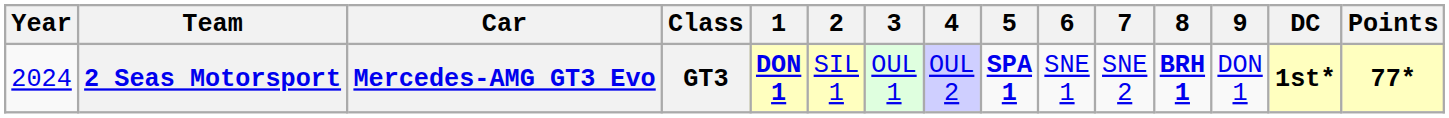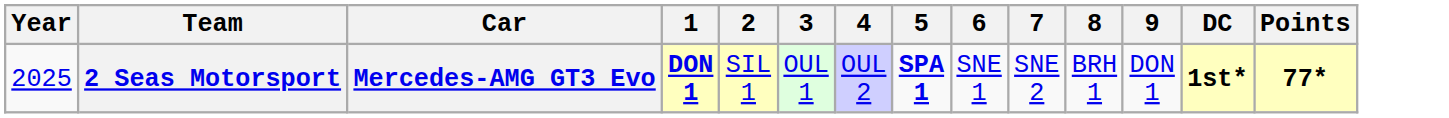 <table class="wikitable" style="text-align:center; font-size:85%">
 <tr>
 <th>Year</th>
 <th>Team</th>
 <th>Car</th>
-<th>Class</th>
 <th>1</th>
 <th>2</th>
 <th>3</th>
 <th>4</th>
 <th>5</th>
 <th>6</th>
 <th>7</th>
 <th>8</th>
 <th>9</th>
 <th>DC</th>
 <th>Points</th>
 </tr>
 <tr>
-<td><a href='#'>2024</a></td>
+<td><a href='#'>2025</a></td>
 <th nowrap><a href='#'>2 Seas Motorsport</a></th>
 <th nowrap><a href='#'>Mercedes-AMG GT3 Evo</a></th>
-<th>GT3</th>
 <td style="background:#FFFFBF;"><strong><a href='#'>DON<br>1</a></strong><br></td>
 <td style="background:#FFFFBF;"><a href='#'>SIL<br>1</a><br></td>
 <td style="background:#DFFFDF;"><a href='#'>OUL<br>1</a><br></td>
 <td style="background:#CFCFFF;"><a href='#'>OUL<br>2</a><br></td>
 <td style="background:#;"><strong><a href='#'>SPA<br>1</a><br></strong></td>
 <td style="background:#;"><a href='#'>SNE<br>1</a><br></td>
 <td style="background:#;"><a href='#'>SNE<br>2</a><br></td>
-<td style="background:#;"><strong><a href='#'>BRH<br>1</a><br></strong></td>
+<td style="background:#;"><a href='#'>BRH<br>1</a><br></td>
 <td style="background:#;"><a href='#'>DON<br>1</a><br></td>
 <th style="background:#FFFFBF;">1st*</th>
 <th style="background:#FFFFBF;">77*</th>
 </tr>
 </table>
